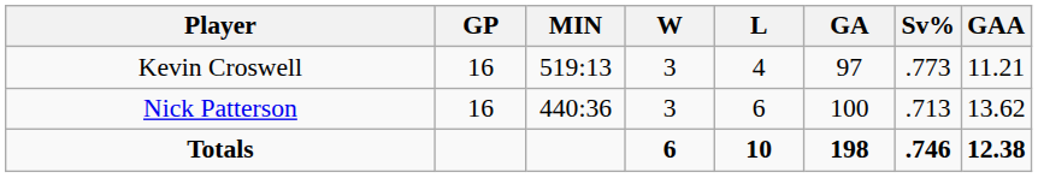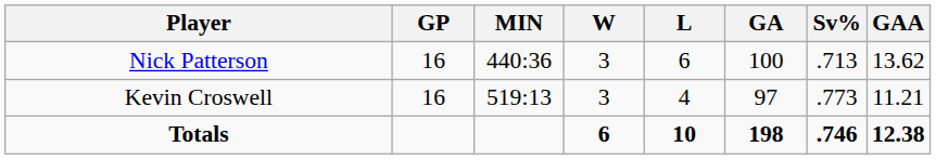 <table class="wikitable sortable" width="50%">
 <tr align="center"  bgcolor="#dddddd">
 <th width="50%">Player</th>
 <th width="10%">GP</th>
 <th width="10%">MIN</th>
 <th width="10%">W</th>
 <th width="10%">L</th>
 <th width="10%">GA</th>
 <th width="10%">Sv%</th>
 <th width="10%">GAA</th>
 </tr>
 <tr align=center>
+<td><a href='#'>Nick Patterson</a></td>
+<td>16</td>
+<td>440:36</td>
+<td>3</td>
+<td>6</td>
+<td>100</td>
+<td>.713</td>
+<td>13.62</td>
+</tr>
+<tr align=center>
 <td>Kevin Croswell</td>
 <td>16</td>
 <td>519:13</td>
 <td>3</td>
 <td>4</td>
 <td>97</td>
 <td>.773</td>
 <td>11.21</td>
-</tr>
-<tr align=center>
-<td><a href='#'>Nick Patterson</a></td>
-<td>16</td>
-<td>440:36</td>
-<td>3</td>
-<td>6</td>
-<td>100</td>
-<td>.713</td>
-<td>13.62</td>
 </tr>
 <tr align=center>
 <td><strong>Totals</strong></td>
 <td></td>
 <td></td>
 <td><strong>6</strong></td>
 <td><strong>10</strong></td>
 <td><strong> 198</strong></td>
 <td><strong> .746</strong></td>
 <td><strong> 12.38</strong></td>
 </tr>
 </table>
